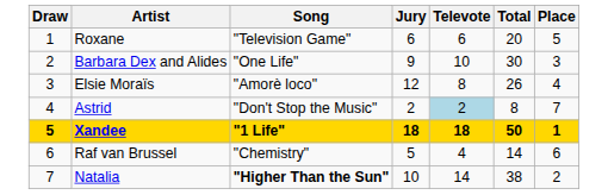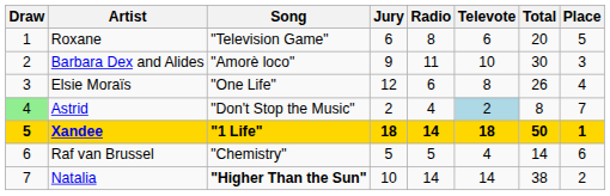 <table class="sortable wikitable" style="margin: 1em auto 1em auto; text-align:center">
 <tr>
 <th>Draw</th>
 <th>Artist</th>
 <th>Song</th>
 <th>Jury</th>
+<th>Radio</th>
 <th>Televote</th>
 <th>Total</th>
 <th>Place</th>
 </tr>
 <tr>
 <td>1</td>
 <td align="left">Roxane</td>
 <td align="left">"Television Game"</td>
 <td>6</td>
+<td>8</td>
 <td>6</td>
 <td>20</td>
 <td>5</td>
 </tr>
 <tr>
 <td>2</td>
 <td align="left"><a href='#'>Barbara Dex</a> and Alides</td>
-<td align="left">"One Life"</td>
+<td align="left">"Amorè loco"</td>
 <td>9</td>
+<td>11</td>
 <td>10</td>
 <td>30</td>
 <td>3</td>
 </tr>
 <tr>
 <td>3</td>
 <td align="left">Elsie Moraïs</td>
-<td align="left">"Amorè loco"</td>
+<td align="left">"One Life"</td>
 <td>12</td>
+<td>6</td>
 <td>8</td>
 <td>26</td>
 <td>4</td>
 </tr>
 <tr>
-<td>4</td>
+<td style="background: lightgreen;">4</td>
 <td align="left"><a href='#'>Astrid</a></td>
 <td align="left">"Don't Stop the Music"</td>
 <td>2</td>
+<td>4</td>
 <td style="background: lightblue;">2</td>
 <td>8</td>
 <td>7</td>
 </tr>
 <tr style="font-weight:bold;background:gold;">
 <td>5</td>
 <td align="left"><a href='#'>Xandee</a></td>
 <td align="left">"1 Life"</td>
 <td>18</td>
+<td>14</td>
 <td>18</td>
 <td>50</td>
 <td>1</td>
 </tr>
 <tr>
 <td>6</td>
 <td align="left">Raf van Brussel</td>
 <td align="left">"Chemistry"</td>
+<td>5</td>
 <td>5</td>
 <td>4</td>
 <td>14</td>
 <td>6</td>
 </tr>
 <tr>
 <td>7</td>
 <td align="left"><a href='#'>Natalia</a></td>
 <td align="left"><strong>"Higher Than the Sun"</strong></td>
 <td>10</td>
 <td>14</td>
+<td>14</td>
 <td>38</td>
 <td>2</td>
 </tr>
 </table>
